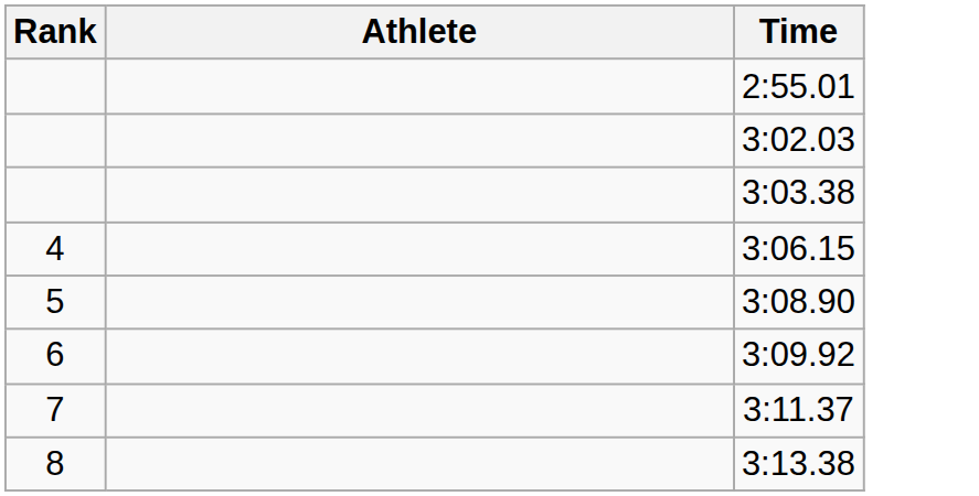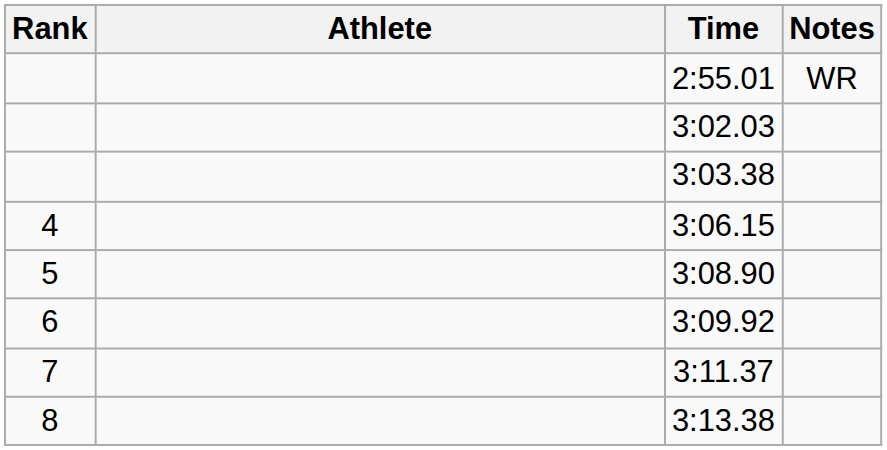 <table class="wikitable" style="text-align:center">
 <tr>
 <th>Rank</th>
 <th Style="width:18em">Athlete</th>
 <th>Time</th>
+<th>Notes</th>
 </tr>
 <tr>
 <td></td>
 <td style="text-align:left"></td>
 <td>2:55.01</td>
+<td>WR</td>
 </tr>
 <tr>
 <td></td>
 <td style="text-align:left"></td>
 <td>3:02.03</td>
+<td></td>
 </tr>
 <tr>
 <td></td>
 <td style="text-align:left"></td>
 <td>3:03.38</td>
+<td></td>
 </tr>
 <tr>
 <td>4</td>
 <td style="text-align:left"></td>
 <td>3:06.15</td>
+<td></td>
 </tr>
 <tr>
 <td>5</td>
 <td style="text-align:left"></td>
 <td>3:08.90</td>
+<td></td>
 </tr>
 <tr>
 <td>6</td>
 <td style="text-align:left"></td>
 <td>3:09.92</td>
+<td></td>
 </tr>
 <tr>
 <td>7</td>
 <td style="text-align:left"></td>
 <td>3:11.37</td>
+<td></td>
 </tr>
 <tr>
 <td>8</td>
 <td style="text-align:left"></td>
 <td>3:13.38</td>
+<td></td>
 </tr>
 </table>
